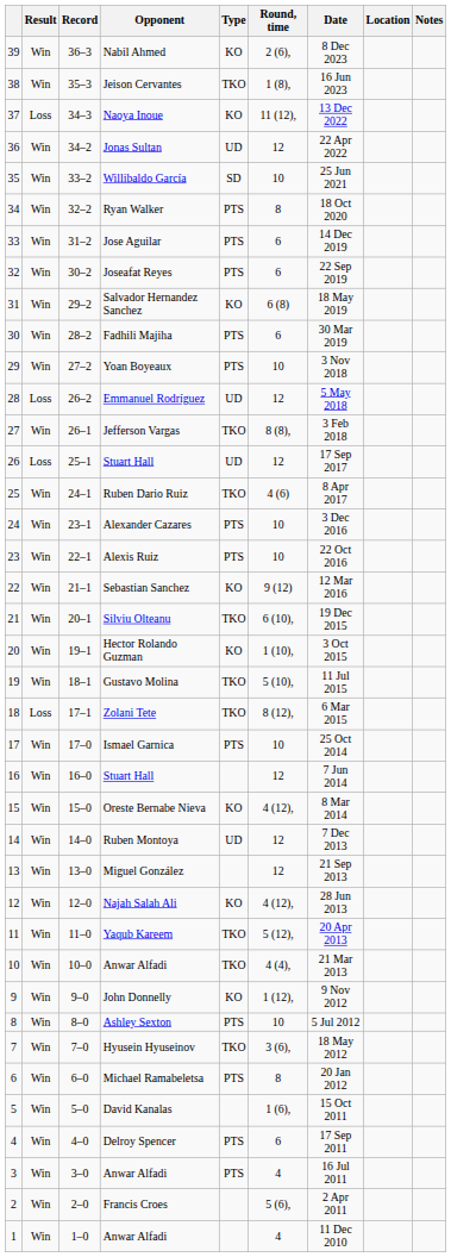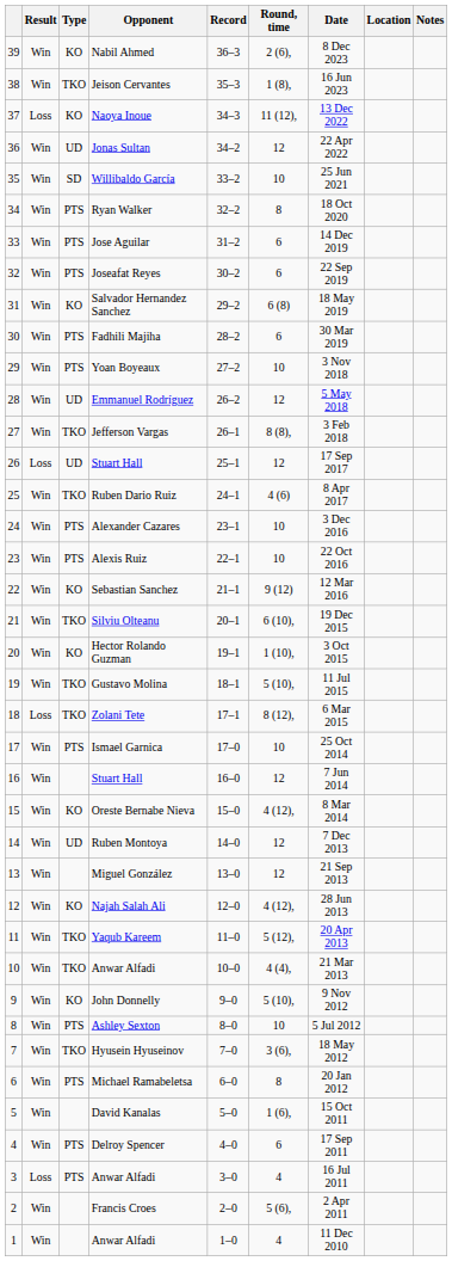 <table class=wikitable style=text-align:center>
 <tr>
 <th></th>
 <th>Result</th>
+<th>Type</th>
+<th>Opponent</th>
 <th>Record</th>
-<th>Opponent</th>
-<th>Type</th>
 <th>Round, time</th>
 <th>Date</th>
 <th>Location</th>
 <th>Notes</th>
 </tr>
 <tr>
 <td>39</td>
 <td>Win</td>
+<td>KO</td>
+<td align=left>Nabil Ahmed</td>
 <td>36–3</td>
-<td align=left>Nabil Ahmed</td>
-<td>KO</td>
 <td>2 (6), </td>
 <td>8 Dec 2023</td>
 <td align=left></td>
 <td align=left></td>
 </tr>
 <tr>
 <td>38</td>
 <td>Win</td>
+<td>TKO</td>
+<td align=left>Jeison Cervantes</td>
 <td>35–3</td>
-<td align=left>Jeison Cervantes</td>
-<td>TKO</td>
 <td>1 (8), </td>
 <td>16 Jun 2023</td>
 <td align=left></td>
 <td align=left></td>
 </tr>
 <tr>
 <td>37</td>
 <td>Loss</td>
+<td>KO</td>
+<td align=left><a href='#'>Naoya Inoue</a></td>
 <td>34–3</td>
-<td align=left><a href='#'>Naoya Inoue</a></td>
-<td>KO</td>
 <td>11 (12), </td>
 <td><a href='#'>13 Dec 2022</a></td>
 <td align=left></td>
 <td align=left></td>
 </tr>
 <tr>
 <td>36</td>
 <td>Win</td>
+<td>UD</td>
+<td align=left><a href='#'>Jonas Sultan</a></td>
 <td>34–2</td>
-<td align=left><a href='#'>Jonas Sultan</a></td>
-<td>UD</td>
 <td>12</td>
 <td>22 Apr 2022</td>
 <td align=left></td>
 <td align=left></td>
 </tr>
 <tr>
 <td>35</td>
 <td>Win</td>
+<td>SD</td>
+<td align=left><a href='#'>Willibaldo García</a></td>
 <td>33–2</td>
-<td align=left><a href='#'>Willibaldo García</a></td>
-<td>SD</td>
 <td>10</td>
 <td>25 Jun 2021</td>
 <td align=left></td>
 <td align=left></td>
 </tr>
 <tr>
 <td>34</td>
 <td>Win</td>
+<td>PTS</td>
+<td align=left>Ryan Walker</td>
 <td>32–2</td>
-<td align=left>Ryan Walker</td>
-<td>PTS</td>
 <td>8</td>
 <td>18 Oct 2020</td>
 <td align=left></td>
 <td align=left></td>
 </tr>
 <tr>
 <td>33</td>
 <td>Win</td>
+<td>PTS</td>
+<td align=left>Jose Aguilar</td>
 <td>31–2</td>
-<td align=left>Jose Aguilar</td>
-<td>PTS</td>
 <td>6</td>
 <td>14 Dec 2019</td>
 <td align=left></td>
 <td align=left></td>
 </tr>
 <tr>
 <td>32</td>
 <td>Win</td>
+<td>PTS</td>
+<td align=left>Joseafat Reyes</td>
 <td>30–2</td>
-<td align=left>Joseafat Reyes</td>
-<td>PTS</td>
 <td>6</td>
 <td>22 Sep 2019</td>
 <td align=left></td>
 <td align=left></td>
 </tr>
 <tr>
 <td>31</td>
 <td>Win</td>
+<td>KO</td>
+<td align=left>Salvador Hernandez Sanchez</td>
 <td>29–2</td>
-<td align=left>Salvador Hernandez Sanchez</td>
-<td>KO</td>
 <td>6 (8)</td>
 <td>18 May 2019</td>
 <td align=left></td>
 <td align=left></td>
 </tr>
 <tr>
 <td>30</td>
 <td>Win</td>
+<td>PTS</td>
+<td align=left>Fadhili Majiha</td>
 <td>28–2</td>
-<td align=left>Fadhili Majiha</td>
-<td>PTS</td>
 <td>6</td>
 <td>30 Mar 2019</td>
 <td align=left></td>
 <td align=left></td>
 </tr>
 <tr>
 <td>29</td>
 <td>Win</td>
+<td>PTS</td>
+<td align=left>Yoan Boyeaux</td>
 <td>27–2</td>
-<td align=left>Yoan Boyeaux</td>
-<td>PTS</td>
 <td>10</td>
 <td>3 Nov 2018</td>
 <td align=left></td>
 <td align=left></td>
 </tr>
 <tr>
 <td>28</td>
-<td>Loss</td>
+<td>Win</td>
+<td>UD</td>
+<td align=left><a href='#'>Emmanuel Rodríguez</a></td>
 <td>26–2</td>
-<td align=left><a href='#'>Emmanuel Rodríguez</a></td>
-<td>UD</td>
 <td>12</td>
 <td><a href='#'>5 May 2018</a></td>
 <td align=left></td>
 <td align=left></td>
 </tr>
 <tr>
 <td>27</td>
 <td>Win</td>
+<td>TKO</td>
+<td align=left>Jefferson Vargas</td>
 <td>26–1</td>
-<td align=left>Jefferson Vargas</td>
-<td>TKO</td>
 <td>8 (8), </td>
 <td>3 Feb 2018</td>
 <td align=left></td>
 <td align=left></td>
 </tr>
 <tr>
 <td>26</td>
 <td>Loss</td>
+<td>UD</td>
+<td align=left><a href='#'>Stuart Hall</a></td>
 <td>25–1</td>
-<td align=left><a href='#'>Stuart Hall</a></td>
-<td>UD</td>
 <td>12</td>
 <td>17 Sep 2017</td>
 <td align=left></td>
 <td align=left></td>
 </tr>
 <tr>
 <td>25</td>
 <td>Win</td>
+<td>TKO</td>
+<td align=left>Ruben Dario Ruiz</td>
 <td>24–1</td>
-<td align=left>Ruben Dario Ruiz</td>
-<td>TKO</td>
 <td>4 (6)</td>
 <td>8 Apr 2017</td>
 <td align=left></td>
 <td align=left></td>
 </tr>
 <tr>
 <td>24</td>
 <td>Win</td>
+<td>PTS</td>
+<td align=left>Alexander Cazares</td>
 <td>23–1</td>
-<td align=left>Alexander Cazares</td>
-<td>PTS</td>
 <td>10</td>
 <td>3 Dec 2016</td>
 <td align=left></td>
 <td align=left></td>
 </tr>
 <tr>
 <td>23</td>
 <td>Win</td>
+<td>PTS</td>
+<td align=left>Alexis Ruiz</td>
 <td>22–1</td>
-<td align=left>Alexis Ruiz</td>
-<td>PTS</td>
 <td>10</td>
 <td>22 Oct 2016</td>
 <td align=left></td>
 <td align=left></td>
 </tr>
 <tr>
 <td>22</td>
 <td>Win</td>
+<td>KO</td>
+<td align=left>Sebastian Sanchez</td>
 <td>21–1</td>
-<td align=left>Sebastian Sanchez</td>
-<td>KO</td>
 <td>9 (12)</td>
 <td>12 Mar 2016</td>
 <td align=left></td>
 <td align=left></td>
 </tr>
 <tr>
 <td>21</td>
 <td>Win</td>
+<td>TKO</td>
+<td align=left><a href='#'>Silviu Olteanu</a></td>
 <td>20–1</td>
-<td align=left><a href='#'>Silviu Olteanu</a></td>
-<td>TKO</td>
 <td>6 (10), </td>
 <td>19 Dec 2015</td>
 <td align=left></td>
 <td align=left></td>
 </tr>
 <tr>
 <td>20</td>
 <td>Win</td>
+<td>KO</td>
+<td align=left>Hector Rolando Guzman</td>
 <td>19–1</td>
-<td align=left>Hector Rolando Guzman</td>
-<td>KO</td>
 <td>1 (10), </td>
 <td>3 Oct 2015</td>
 <td align=left></td>
 <td align=left></td>
 </tr>
 <tr>
 <td>19</td>
 <td>Win</td>
+<td>TKO</td>
+<td align=left>Gustavo Molina</td>
 <td>18–1</td>
-<td align=left>Gustavo Molina</td>
-<td>TKO</td>
 <td>5 (10), </td>
 <td>11 Jul 2015</td>
 <td align=left></td>
 <td align=left></td>
 </tr>
 <tr>
 <td>18</td>
 <td>Loss</td>
+<td>TKO</td>
+<td align=left><a href='#'>Zolani Tete</a></td>
 <td>17–1</td>
-<td align=left><a href='#'>Zolani Tete</a></td>
-<td>TKO</td>
 <td>8 (12), </td>
 <td>6 Mar 2015</td>
 <td align=left></td>
 <td align=left></td>
 </tr>
 <tr>
 <td>17</td>
 <td>Win</td>
+<td>PTS</td>
+<td align=left>Ismael Garnica</td>
 <td>17–0</td>
-<td align=left>Ismael Garnica</td>
-<td>PTS</td>
 <td>10</td>
 <td>25 Oct 2014</td>
 <td align=left></td>
 <td align=left></td>
 </tr>
 <tr>
 <td>16</td>
 <td>Win</td>
+<td></td>
+<td align=left><a href='#'>Stuart Hall</a></td>
 <td>16–0</td>
-<td align=left><a href='#'>Stuart Hall</a></td>
-<td></td>
 <td>12</td>
 <td>7 Jun 2014</td>
 <td align=left></td>
 <td align=left></td>
 </tr>
 <tr>
 <td>15</td>
 <td>Win</td>
+<td>KO</td>
+<td align=left>Oreste Bernabe Nieva</td>
 <td>15–0</td>
-<td align=left>Oreste Bernabe Nieva</td>
-<td>KO</td>
 <td>4 (12), </td>
 <td>8 Mar 2014</td>
 <td align=left></td>
 <td align=left></td>
 </tr>
 <tr>
 <td>14</td>
 <td>Win</td>
+<td>UD</td>
+<td align=left>Ruben Montoya</td>
 <td>14–0</td>
-<td align=left>Ruben Montoya</td>
-<td>UD</td>
 <td>12</td>
 <td>7 Dec 2013</td>
 <td align=left></td>
 <td align=left></td>
 </tr>
 <tr>
 <td>13</td>
 <td>Win</td>
+<td></td>
+<td align=left>Miguel González</td>
 <td>13–0</td>
-<td align=left>Miguel González</td>
-<td></td>
 <td>12</td>
 <td>21 Sep 2013</td>
 <td align=left></td>
 <td align=left></td>
 </tr>
 <tr>
 <td>12</td>
 <td>Win</td>
+<td>KO</td>
+<td align=left><a href='#'>Najah Salah Ali</a></td>
 <td>12–0</td>
-<td align=left><a href='#'>Najah Salah Ali</a></td>
-<td>KO</td>
 <td>4 (12), </td>
 <td>28 Jun 2013</td>
 <td align=left></td>
 <td align=left></td>
 </tr>
 <tr>
 <td>11</td>
 <td>Win</td>
+<td>TKO</td>
+<td align=left><a href='#'>Yaqub Kareem</a></td>
 <td>11–0</td>
-<td align=left><a href='#'>Yaqub Kareem</a></td>
-<td>TKO</td>
 <td>5 (12), </td>
 <td><a href='#'>20 Apr 2013</a></td>
 <td align=left></td>
 <td align=left></td>
 </tr>
 <tr>
 <td>10</td>
 <td>Win</td>
+<td>TKO</td>
+<td align=left>Anwar Alfadi</td>
 <td>10–0</td>
-<td align=left>Anwar Alfadi</td>
-<td>TKO</td>
 <td>4 (4), </td>
 <td>21 Mar 2013</td>
 <td align=left></td>
 <td align=left></td>
 </tr>
 <tr>
 <td>9</td>
 <td>Win</td>
+<td>KO</td>
+<td align=left>John Donnelly</td>
 <td>9–0</td>
-<td align=left>John Donnelly</td>
-<td>KO</td>
-<td>1 (12), </td>
+<td>5 (10), </td>
 <td>9 Nov 2012</td>
 <td align=left></td>
 <td align=left></td>
 </tr>
 <tr>
 <td>8</td>
 <td>Win</td>
+<td>PTS</td>
+<td align=left><a href='#'>Ashley Sexton</a></td>
 <td>8–0</td>
-<td align=left><a href='#'>Ashley Sexton</a></td>
-<td>PTS</td>
 <td>10</td>
 <td>5 Jul 2012</td>
 <td align=left></td>
 <td align=left></td>
 </tr>
 <tr>
 <td>7</td>
 <td>Win</td>
+<td>TKO</td>
+<td align=left>Hyusein Hyuseinov</td>
 <td>7–0</td>
-<td align=left>Hyusein Hyuseinov</td>
-<td>TKO</td>
 <td>3 (6), </td>
 <td>18 May 2012</td>
 <td align=left></td>
 <td align=left></td>
 </tr>
 <tr>
 <td>6</td>
 <td>Win</td>
+<td>PTS</td>
+<td align=left>Michael Ramabeletsa</td>
 <td>6–0</td>
-<td align=left>Michael Ramabeletsa</td>
-<td>PTS</td>
 <td>8</td>
 <td>20 Jan 2012</td>
 <td align=left></td>
 <td align=left></td>
 </tr>
 <tr>
 <td>5</td>
 <td>Win</td>
+<td></td>
+<td align=left>David Kanalas</td>
 <td>5–0</td>
-<td align=left>David Kanalas</td>
-<td></td>
 <td>1 (6), </td>
 <td>15 Oct 2011</td>
 <td align=left></td>
 <td align=left></td>
 </tr>
 <tr>
 <td>4</td>
 <td>Win</td>
+<td>PTS</td>
+<td align=left>Delroy Spencer</td>
 <td>4–0</td>
-<td align=left>Delroy Spencer</td>
-<td>PTS</td>
 <td>6</td>
 <td>17 Sep 2011</td>
 <td align=left></td>
 <td align=left></td>
 </tr>
 <tr>
 <td>3</td>
-<td>Win</td>
+<td>Loss</td>
+<td>PTS</td>
+<td align=left>Anwar Alfadi</td>
 <td>3–0</td>
-<td align=left>Anwar Alfadi</td>
-<td>PTS</td>
 <td>4</td>
 <td>16 Jul 2011</td>
 <td align=left></td>
 <td align=left></td>
 </tr>
 <tr>
 <td>2</td>
 <td>Win</td>
+<td></td>
+<td align=left>Francis Croes</td>
 <td>2–0</td>
-<td align=left>Francis Croes</td>
-<td></td>
 <td>5 (6), </td>
 <td>2 Apr 2011</td>
 <td align=left></td>
 <td align=left></td>
 </tr>
 <tr>
 <td>1</td>
 <td>Win</td>
+<td></td>
+<td align=left>Anwar Alfadi</td>
 <td>1–0</td>
-<td align=left>Anwar Alfadi</td>
-<td></td>
 <td>4</td>
 <td>11 Dec 2010</td>
 <td align=left></td>
 <td align=left></td>
 </tr>
 </table>
